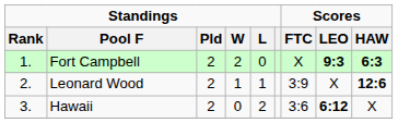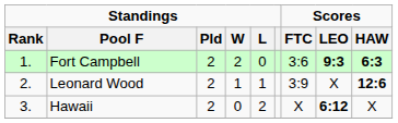 <table class="wikitable">
 <tr>
 <td colspan=6 align=center><strong>Standings</strong></td>
 <td colspan=4 align=center><strong>Scores</strong></td>
 </tr>
 <tr>
 <th bgcolor="#efefef">Rank</th>
 <th bgcolor="#efefef" width="160">Pool F</th>
 <th bgcolor="#efefef" width="20">Pld</th>
 <th bgcolor="#efefef" width="20">W</th>
 <th bgcolor="#efefef" width="20">L</th>
 <th bgcolor="#efefef"></th>
 <th bgcolor="#efefef" width="20">FTC</th>
 <th bgcolor="#efefef" width="20">LEO</th>
 <th bgcolor="#efefef" width="20">HAW</th>
 </tr>
 <tr align=center bgcolor=#ccffcc>
 <td>1.</td>
 <td align=left>Fort Campbell</td>
 <td>2</td>
 <td>2</td>
 <td>0</td>
 <td></td>
-<td>X</td>
+<td>3:6</td>
 <td><strong>9:3</strong></td>
 <td><strong>6:3</strong></td>
 </tr>
 <tr align=center>
 <td>2.</td>
 <td align=left>Leonard Wood</td>
 <td>2</td>
 <td>1</td>
 <td>1</td>
 <td></td>
 <td>3:9</td>
 <td>X</td>
 <td><strong>12:6</strong></td>
 </tr>
 <tr align=center>
 <td>3.</td>
 <td align=left>Hawaii</td>
 <td>2</td>
 <td>0</td>
 <td>2</td>
 <td></td>
-<td>3:6</td>
+<td>X</td>
 <td><strong>6:12</strong></td>
 <td>X</td>
 </tr>
 <tr align=center>
 </tr>
 </table>
